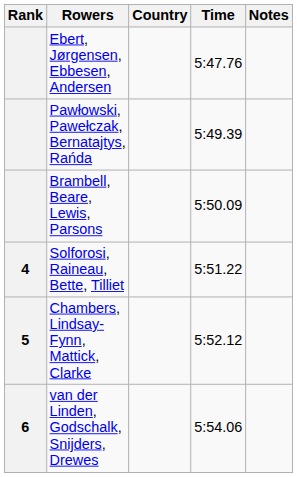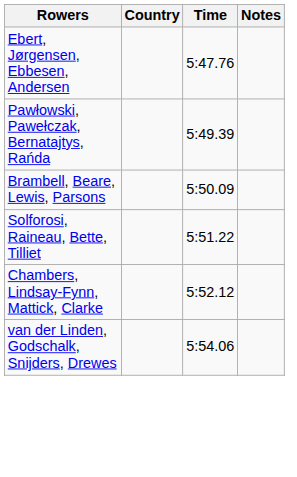 <table class="wikitable sortable" width=50%>
 <tr>
-<th>Rank</th>
 <th>Rowers</th>
 <th>Country</th>
 <th>Time</th>
 <th>Notes</th>
 </tr>
 <tr>
-<th></th>
 <td><a href='#'>Ebert</a>, <a href='#'>Jørgensen</a>, <a href='#'>Ebbesen</a>,  <a href='#'>Andersen</a></td>
 <td></td>
 <td>5:47.76</td>
 <td></td>
 </tr>
 <tr>
-<th></th>
 <td><a href='#'>Pawłowski</a>, <a href='#'>Pawełczak</a>, <a href='#'>Bernatajtys</a>, <a href='#'>Rańda</a></td>
 <td></td>
 <td>5:49.39</td>
 <td></td>
 </tr>
 <tr>
-<th></th>
 <td><a href='#'>Brambell</a>, <a href='#'>Beare</a>, <a href='#'>Lewis</a>, <a href='#'>Parsons</a></td>
 <td></td>
 <td>5:50.09</td>
 <td></td>
 </tr>
 <tr>
-<th>4</th>
 <td><a href='#'>Solforosi</a>, <a href='#'>Raineau</a>, <a href='#'>Bette</a>, <a href='#'>Tilliet</a></td>
 <td></td>
 <td>5:51.22</td>
 <td></td>
 </tr>
 <tr>
-<th>5</th>
 <td><a href='#'>Chambers</a>, <a href='#'>Lindsay-Fynn</a>, <a href='#'>Mattick</a>, <a href='#'>Clarke</a></td>
 <td></td>
 <td>5:52.12</td>
 <td></td>
 </tr>
 <tr>
-<th>6</th>
 <td><a href='#'>van der Linden</a>, <a href='#'>Godschalk</a>, <a href='#'>Snijders</a>, <a href='#'>Drewes</a></td>
 <td></td>
 <td>5:54.06</td>
 <td></td>
 </tr>
 </table>
